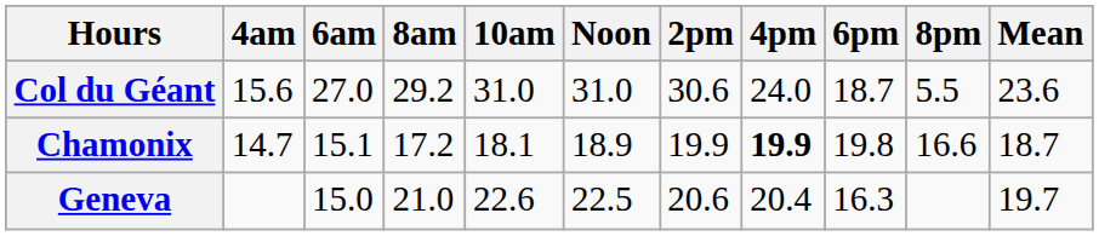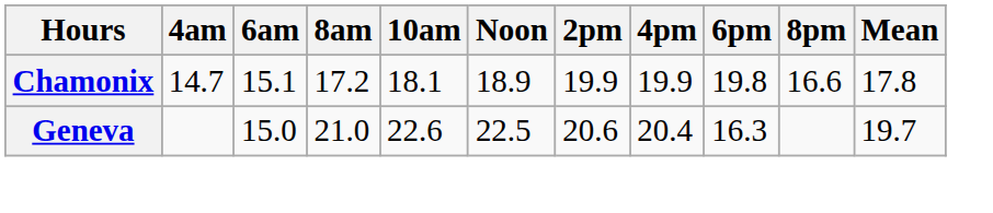 <table class="wikitable">
 <tr>
 <th>Hours</th>
 <th>4am</th>
 <th>6am</th>
 <th>8am</th>
 <th>10am</th>
 <th>Noon</th>
 <th>2pm</th>
 <th>4pm</th>
 <th>6pm</th>
 <th>8pm</th>
 <th>Mean</th>
 </tr>
 <tr>
-<th><a href='#'>Col du Géant</a></th>
-<td>15.6</td>
-<td>27.0</td>
-<td>29.2</td>
-<td>31.0</td>
-<td>31.0</td>
-<td>30.6</td>
-<td>24.0</td>
-<td>18.7</td>
-<td>5.5</td>
-<td>23.6</td>
-</tr>
-<tr>
 <th><a href='#'>Chamonix</a></th>
 <td>14.7</td>
 <td>15.1</td>
 <td>17.2</td>
 <td>18.1</td>
 <td>18.9</td>
 <td>19.9</td>
-<td><strong>19.9</strong></td>
+<td>19.9</td>
 <td>19.8</td>
 <td>16.6</td>
-<td>18.7</td>
+<td>17.8</td>
 </tr>
 <tr>
 <th><a href='#'>Geneva</a></th>
 <td></td>
 <td>15.0</td>
 <td>21.0</td>
 <td>22.6</td>
 <td>22.5</td>
 <td>20.6</td>
 <td>20.4</td>
 <td>16.3</td>
 <td></td>
 <td>19.7</td>
 </tr>
 </table>
